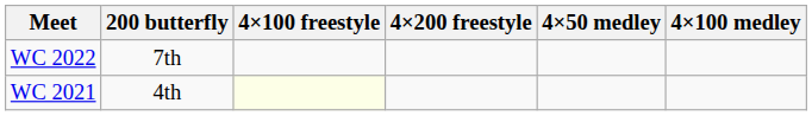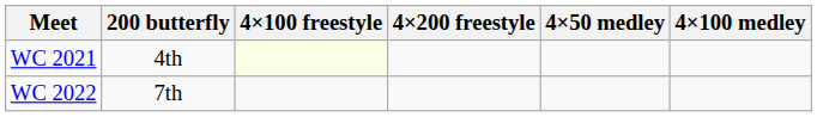 <table class="sortable wikitable">
 <tr>
 <th>Meet</th>
 <th class="unsortable">200 butterfly</th>
 <th class="unsortable">4×100 freestyle</th>
 <th class="unsortable">4×200 freestyle</th>
 <th class="unsortable">4×50 medley</th>
 <th class="unsortable">4×100 medley</th>
 </tr>
 <tr>
+<td><a href='#'>WC 2021</a></td>
+<td align="center">4th</td>
+<td style="background:#fdffe7"></td>
+<td align="center"></td>
+<td align="center"></td>
+<td align="center"></td>
+</tr>
+<tr>
 <td><a href='#'>WC 2022</a></td>
 <td align="center">7th</td>
 <td align="center"></td>
 <td align="center"></td>
 <td align="center"></td>
 <td align="center"></td>
 </tr>
-<tr>
-<td><a href='#'>WC 2021</a></td>
-<td align="center">4th</td>
-<td style="background:#fdffe7"></td>
-<td align="center"></td>
-<td align="center"></td>
-<td align="center"></td>
-</tr>
 </table>
